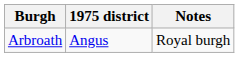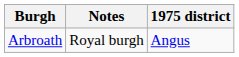 <table class="wikitable">
 <tr>
 <th>Burgh</th>
+<th>Notes</th>
 <th>1975 district</th>
-<th>Notes</th>
 </tr>
 <tr>
 <td><a href='#'>Arbroath</a></td>
+<td>Royal burgh</td>
 <td><a href='#'>Angus</a></td>
-<td>Royal burgh</td>
 </tr>
 </table>
